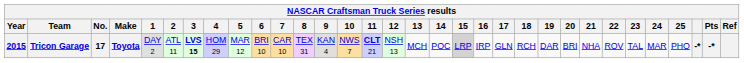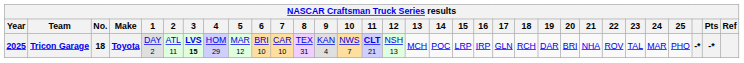 <table class="wikitable" style="text-align:center; font-size:75%">
 <tr>
 <th colspan=32><a href='#'>NASCAR Craftsman Truck Series</a> results</th>
 </tr>
 <tr>
 <th>Year</th>
 <th>Team</th>
 <th>No.</th>
 <th>Make</th>
 <th>1</th>
 <th>2</th>
 <th>3</th>
 <th>4</th>
 <th>5</th>
 <th>6</th>
 <th>7</th>
 <th>8</th>
 <th>9</th>
 <th>10</th>
 <th>11</th>
 <th>12</th>
 <th>13</th>
 <th>14</th>
 <th>15</th>
 <th>16</th>
 <th>17</th>
 <th>18</th>
 <th>19</th>
 <th>20</th>
 <th>21</th>
 <th>22</th>
 <th>23</th>
 <th>24</th>
 <th>25</th>
 <th></th>
 <th>Pts</th>
 <th>Ref</th>
 </tr>
 <tr>
-<th><a href='#'>2015</a></th>
+<th><a href='#'>2025</a></th>
 <th><a href='#'>Tricon Garage</a></th>
-<th>17</th>
+<th>18</th>
 <th><a href='#'>Toyota</a></th>
 <td style="background:#DFDFDF;"><a href='#'>DAY</a><br><small>2</small></td>
 <td style="background:#DFFFDF;"><a href='#'>ATL</a><br><small>11</small></td>
 <td style="background:#DFFFDF;"><strong><a href='#'>LVS</a><br><small>15</small></strong></td>
 <td style="background:#CFCFFF;"><a href='#'>HOM</a><br><small>29</small></td>
 <td style="background:#DFFFDF;"><a href='#'>MAR</a><br><small>12</small></td>
 <td style="background:#FFDF9F;"><a href='#'>BRI</a><br><small>10</small></td>
 <td style="background:#FFDF9F;"><a href='#'>CAR</a><br><small>10</small></td>
 <td style="background:#EFCFFF;"><a href='#'>TEX</a><br><small>31</small></td>
 <td style="background:#DFDFDF;"><a href='#'>KAN</a><br><small>4</small></td>
 <td style="background:#FFDF9F;"><a href='#'>NWS</a><br><small>7</small></td>
 <td style="background:#CFCFFF;"><strong><a href='#'>CLT</a></strong><br><small>21</small></td>
 <td style="background:#DFFFDF;"><a href='#'>NSH</a><br><small>13</small></td>
 <td style="background:#;"><a href='#'>MCH</a><br><small></small></td>
 <td><a href='#'>POC</a></td>
-<td style="background: lightgrey;"><a href='#'>LRP</a></td>
+<td><a href='#'>LRP</a></td>
 <td><a href='#'>IRP</a></td>
 <td><a href='#'>GLN</a></td>
 <td><a href='#'>RCH</a></td>
 <td><a href='#'>DAR</a></td>
 <td><a href='#'>BRI</a></td>
 <td><a href='#'>NHA</a></td>
 <td><a href='#'>ROV</a></td>
 <td><a href='#'>TAL</a></td>
 <td><a href='#'>MAR</a></td>
 <td><a href='#'>PHO</a></td>
 <th>-*</th>
 <th>-*</th>
 <th></th>
 </tr>
 </table>
